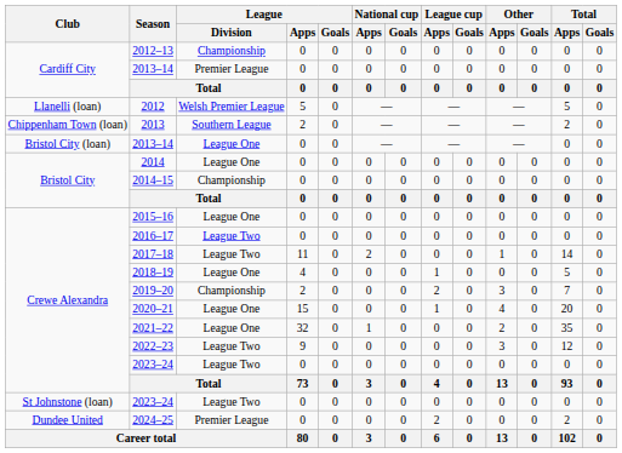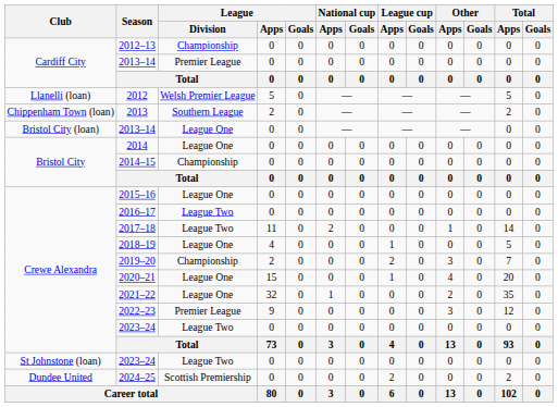 <table class=wikitable style="text-align: center;">
 <tr>
 <th rowspan=2>Club</th>
 <th rowspan=2>Season</th>
 <th colspan=3>League</th>
 <th colspan=2>National cup</th>
 <th colspan=2>League cup</th>
 <th colspan=2>Other</th>
 <th colspan=2>Total</th>
 </tr>
 <tr>
 <th>Division</th>
 <th>Apps</th>
 <th>Goals</th>
 <th>Apps</th>
 <th>Goals</th>
 <th>Apps</th>
 <th>Goals</th>
 <th>Apps</th>
 <th>Goals</th>
 <th>Apps</th>
 <th>Goals</th>
 </tr>
 <tr>
 <td rowspan=3><a href='#'>Cardiff City</a></td>
 <td><a href='#'>2012–13</a></td>
 <td><a href='#'>Championship</a></td>
 <td>0</td>
 <td>0</td>
 <td>0</td>
 <td>0</td>
 <td>0</td>
 <td>0</td>
 <td>0</td>
 <td>0</td>
 <td>0</td>
 <td>0</td>
 </tr>
 <tr>
 <td><a href='#'>2013–14</a></td>
 <td>Premier League</td>
 <td>0</td>
 <td>0</td>
 <td>0</td>
 <td>0</td>
 <td>0</td>
 <td>0</td>
 <td>0</td>
 <td>0</td>
 <td>0</td>
 <td>0</td>
 </tr>
 <tr>
 <th colspan=2>Total</th>
 <th>0</th>
 <th>0</th>
 <th>0</th>
 <th>0</th>
 <th>0</th>
 <th>0</th>
 <th>0</th>
 <th>0</th>
 <th>0</th>
 <th>0</th>
 </tr>
 <tr>
 <td><a href='#'>Llanelli</a> (loan)</td>
 <td><a href='#'>2012</a></td>
 <td><a href='#'>Welsh Premier League</a></td>
 <td>5</td>
 <td>0</td>
 <td colspan=2>—</td>
 <td colspan=2>—</td>
 <td colspan=2>—</td>
 <td>5</td>
 <td>0</td>
 </tr>
 <tr>
 <td><a href='#'>Chippenham Town</a> (loan)</td>
 <td><a href='#'>2013</a></td>
 <td><a href='#'>Southern League</a></td>
 <td>2</td>
 <td>0</td>
 <td colspan=2>—</td>
 <td colspan=2>—</td>
 <td colspan=2>—</td>
 <td>2</td>
 <td>0</td>
 </tr>
 <tr>
 <td><a href='#'>Bristol City</a> (loan)</td>
 <td><a href='#'>2013–14</a></td>
 <td><a href='#'>League One</a></td>
 <td>0</td>
 <td>0</td>
 <td colspan=2>—</td>
 <td colspan=2>—</td>
 <td colspan=2>—</td>
 <td>0</td>
 <td>0</td>
 </tr>
 <tr>
 <td rowspan=3><a href='#'>Bristol City</a></td>
 <td><a href='#'>2014</a></td>
 <td>League One</td>
 <td>0</td>
 <td>0</td>
 <td>0</td>
 <td>0</td>
 <td>0</td>
 <td>0</td>
 <td>0</td>
 <td>0</td>
 <td>0</td>
 <td>0</td>
 </tr>
 <tr>
 <td><a href='#'>2014–15</a></td>
 <td>Championship</td>
 <td>0</td>
 <td>0</td>
 <td>0</td>
 <td>0</td>
 <td>0</td>
 <td>0</td>
 <td>0</td>
 <td>0</td>
 <td>0</td>
 <td>0</td>
 </tr>
 <tr>
 <th colspan=2>Total</th>
 <th>0</th>
 <th>0</th>
 <th>0</th>
 <th>0</th>
 <th>0</th>
 <th>0</th>
 <th>0</th>
 <th>0</th>
 <th>0</th>
 <th>0</th>
 </tr>
 <tr>
 <td rowspan=10><a href='#'>Crewe Alexandra</a></td>
 <td><a href='#'>2015–16</a></td>
 <td>League One</td>
 <td>0</td>
 <td>0</td>
 <td>0</td>
 <td>0</td>
 <td>0</td>
 <td>0</td>
 <td>0</td>
 <td>0</td>
 <td>0</td>
 <td>0</td>
 </tr>
 <tr>
 <td><a href='#'>2016–17</a></td>
 <td><a href='#'>League Two</a></td>
 <td>0</td>
 <td>0</td>
 <td>0</td>
 <td>0</td>
 <td>0</td>
 <td>0</td>
 <td>0</td>
 <td>0</td>
 <td>0</td>
 <td>0</td>
 </tr>
 <tr>
 <td><a href='#'>2017–18</a></td>
 <td>League Two</td>
 <td>11</td>
 <td>0</td>
 <td>2</td>
 <td>0</td>
 <td>0</td>
 <td>0</td>
 <td>1</td>
 <td>0</td>
 <td>14</td>
 <td>0</td>
 </tr>
 <tr>
 <td><a href='#'>2018–19</a></td>
 <td>League One</td>
 <td>4</td>
 <td>0</td>
 <td>0</td>
 <td>0</td>
 <td>1</td>
 <td>0</td>
 <td>0</td>
 <td>0</td>
 <td>5</td>
 <td>0</td>
 </tr>
 <tr>
 <td><a href='#'>2019–20</a></td>
 <td>Championship</td>
 <td>2</td>
 <td>0</td>
 <td>0</td>
 <td>0</td>
 <td>2</td>
 <td>0</td>
 <td>3</td>
 <td>0</td>
 <td>7</td>
 <td>0</td>
 </tr>
 <tr>
 <td><a href='#'>2020–21</a></td>
 <td>League One</td>
 <td>15</td>
 <td>0</td>
 <td>0</td>
 <td>0</td>
 <td>1</td>
 <td>0</td>
 <td>4</td>
 <td>0</td>
 <td>20</td>
 <td>0</td>
 </tr>
 <tr>
 <td><a href='#'>2021–22</a></td>
 <td>League One</td>
 <td>32</td>
 <td>0</td>
 <td>1</td>
 <td>0</td>
 <td>0</td>
 <td>0</td>
 <td>2</td>
 <td>0</td>
 <td>35</td>
 <td>0</td>
 </tr>
 <tr>
 <td><a href='#'>2022–23</a></td>
-<td>League Two</td>
+<td>Premier League</td>
 <td>9</td>
 <td>0</td>
 <td>0</td>
 <td>0</td>
 <td>0</td>
 <td>0</td>
 <td>3</td>
 <td>0</td>
 <td>12</td>
 <td>0</td>
 </tr>
 <tr>
 <td><a href='#'>2023–24</a></td>
 <td>League Two</td>
 <td>0</td>
 <td>0</td>
 <td>0</td>
 <td>0</td>
 <td>0</td>
 <td>0</td>
 <td>0</td>
 <td>0</td>
 <td>0</td>
 <td>0</td>
 </tr>
 <tr>
 <th colspan=2>Total</th>
 <th>73</th>
 <th>0</th>
 <th>3</th>
 <th>0</th>
 <th>4</th>
 <th>0</th>
 <th>13</th>
 <th>0</th>
 <th>93</th>
 <th>0</th>
 </tr>
 <tr>
 <td><a href='#'>St Johnstone</a> (loan)</td>
 <td><a href='#'>2023–24</a></td>
 <td>League Two</td>
 <td>0</td>
 <td>0</td>
 <td>0</td>
 <td>0</td>
 <td>0</td>
 <td>0</td>
 <td>0</td>
 <td>0</td>
 <td>0</td>
 <td>0</td>
 </tr>
 <tr>
 <td><a href='#'>Dundee United</a></td>
 <td><a href='#'>2024–25</a></td>
-<td>Premier League</td>
+<td>Scottish Premiership</td>
 <td>0</td>
 <td>0</td>
 <td>0</td>
 <td>0</td>
 <td>2</td>
 <td>0</td>
 <td>0</td>
 <td>0</td>
 <td>2</td>
 <td>0</td>
 </tr>
 <tr>
 <th colspan="3">Career total</th>
 <th>80</th>
 <th>0</th>
 <th>3</th>
 <th>0</th>
 <th>6</th>
 <th>0</th>
 <th>13</th>
 <th>0</th>
 <th>102</th>
 <th>0</th>
 </tr>
 </table>
